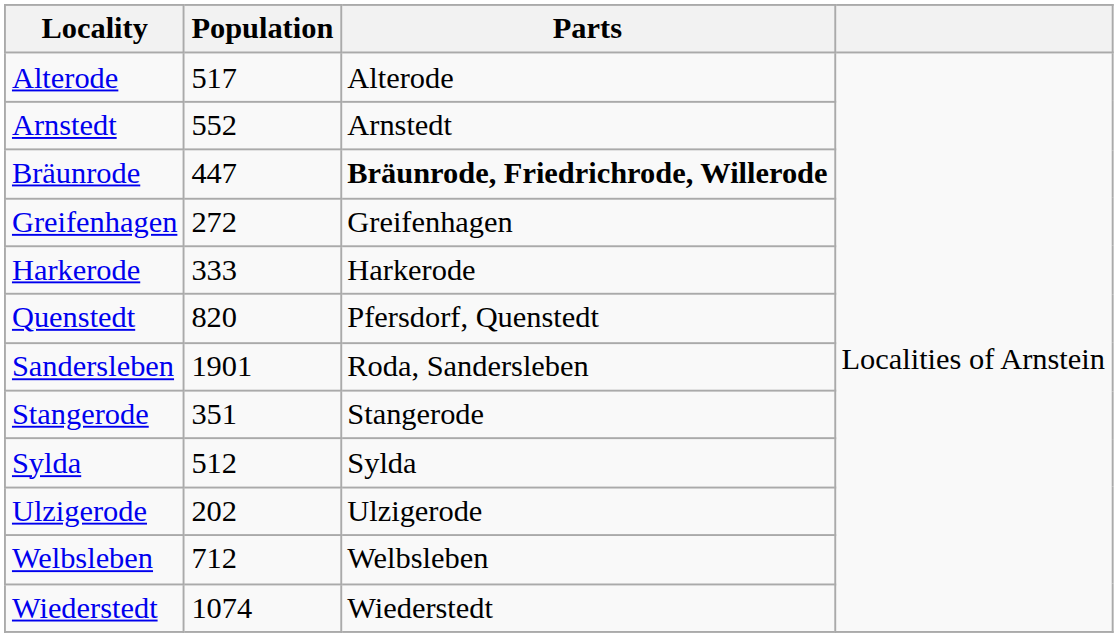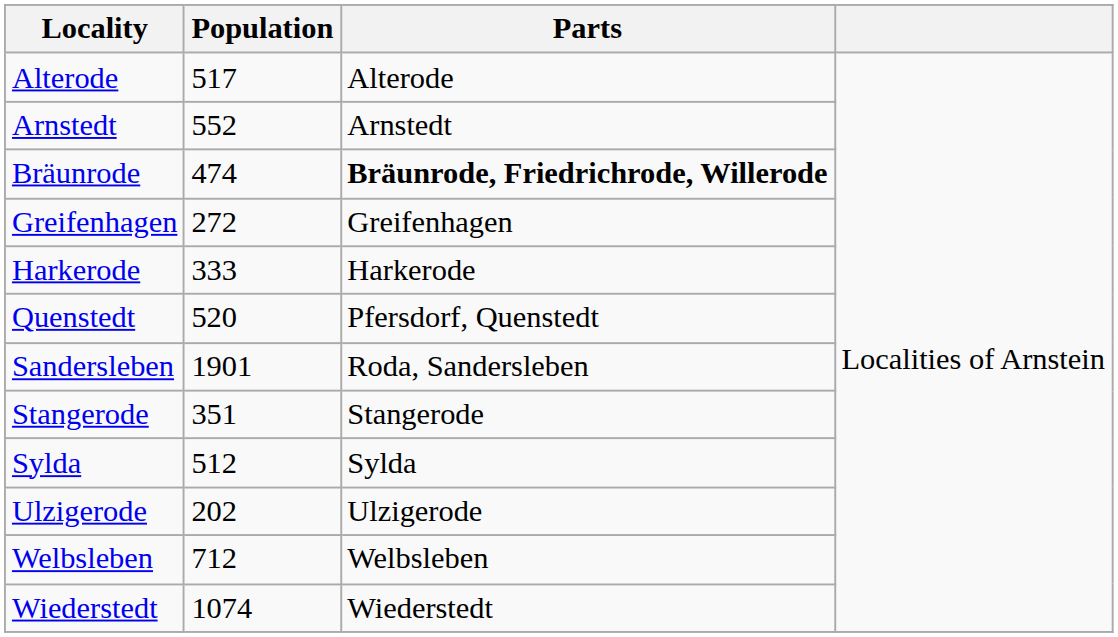 <table class="wikitable sortable">
 <tr>
 <th>Locality</th>
 <th>Population</th>
 <th>Parts</th>
 <th></th>
 </tr>
 <tr>
 <td><a href='#'>Alterode</a></td>
 <td>517</td>
 <td>Alterode</td>
 <td rowspan="12"><br>Localities of Arnstein</td>
 </tr>
 <tr>
 <td><a href='#'>Arnstedt</a></td>
 <td>552</td>
 <td>Arnstedt</td>
 </tr>
 <tr>
 <td><a href='#'>Bräunrode</a></td>
-<td>447</td>
+<td>474</td>
 <td><strong>Bräunrode, Friedrichrode, Willerode</strong></td>
 </tr>
 <tr>
 <td><a href='#'>Greifenhagen</a></td>
 <td>272</td>
 <td>Greifenhagen</td>
 </tr>
 <tr>
 <td><a href='#'>Harkerode</a></td>
 <td>333</td>
 <td>Harkerode</td>
 </tr>
 <tr>
 <td><a href='#'>Quenstedt</a></td>
-<td>820</td>
+<td>520</td>
 <td>Pfersdorf, Quenstedt</td>
 </tr>
 <tr>
 <td><a href='#'>Sandersleben</a></td>
 <td>1901</td>
 <td>Roda, Sandersleben</td>
 </tr>
 <tr>
 <td><a href='#'>Stangerode</a></td>
 <td>351</td>
 <td>Stangerode</td>
 </tr>
 <tr>
 <td><a href='#'>Sylda</a></td>
 <td>512</td>
 <td>Sylda</td>
 </tr>
 <tr>
 <td><a href='#'>Ulzigerode</a></td>
 <td>202</td>
 <td>Ulzigerode</td>
 </tr>
 <tr>
 <td><a href='#'>Welbsleben</a></td>
 <td>712</td>
 <td>Welbsleben</td>
 </tr>
 <tr>
 <td><a href='#'>Wiederstedt</a></td>
 <td>1074</td>
 <td>Wiederstedt</td>
 </tr>
 </table>
